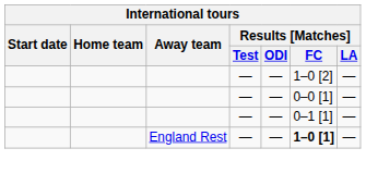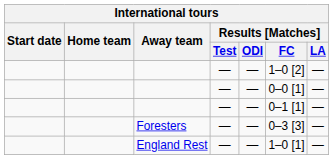 <table class="wikitable">
 <tr>
 <th colspan="7">International tours</th>
 </tr>
 <tr>
 <th rowspan="2">Start date</th>
 <th rowspan="2">Home team</th>
 <th rowspan="2">Away team</th>
 <th colspan="4">Results [Matches]</th>
 </tr>
 <tr>
 <th><a href='#'>Test</a></th>
 <th><a href='#'>ODI</a></th>
 <th><a href='#'>FC</a></th>
 <th><a href='#'>LA</a></th>
 </tr>
 <tr>
 <td><a href='#'></a></td>
 <td></td>
 <td></td>
 <td ; style="text-align:center">—</td>
 <td ; style="text-align:center">—</td>
 <td>1–0 [2]</td>
 <td ; style="text-align:center">—</td>
 </tr>
 <tr>
 <td><a href='#'></a></td>
 <td></td>
 <td></td>
 <td ; style="text-align:center">—</td>
 <td ; style="text-align:center">—</td>
 <td>0–0 [1]</td>
 <td ; style="text-align:center">—</td>
 </tr>
 <tr>
 <td><a href='#'></a></td>
 <td></td>
 <td></td>
 <td ; style="text-align:center">—</td>
 <td ; style="text-align:center">—</td>
 <td>0–1 [1]</td>
 <td ; style="text-align:center">—</td>
 </tr>
 <tr>
 <td><a href='#'></a></td>
 <td></td>
+<td><a href='#'>Foresters</a></td>
+<td ; style="text-align:center">—</td>
+<td ; style="text-align:center">—</td>
+<td>0–3 [3]</td>
+<td ; style="text-align:center">—</td>
+</tr>
+<tr>
+<td><a href='#'></a></td>
+<td></td>
 <td><a href='#'>England Rest</a></td>
 <td ; style="text-align:center">—</td>
 <td ; style="text-align:center">—</td>
-<td><strong>1–0 [1]</strong></td>
+<td>1–0 [1]</td>
 <td ; style="text-align:center">—</td>
 </tr>
 </table>
